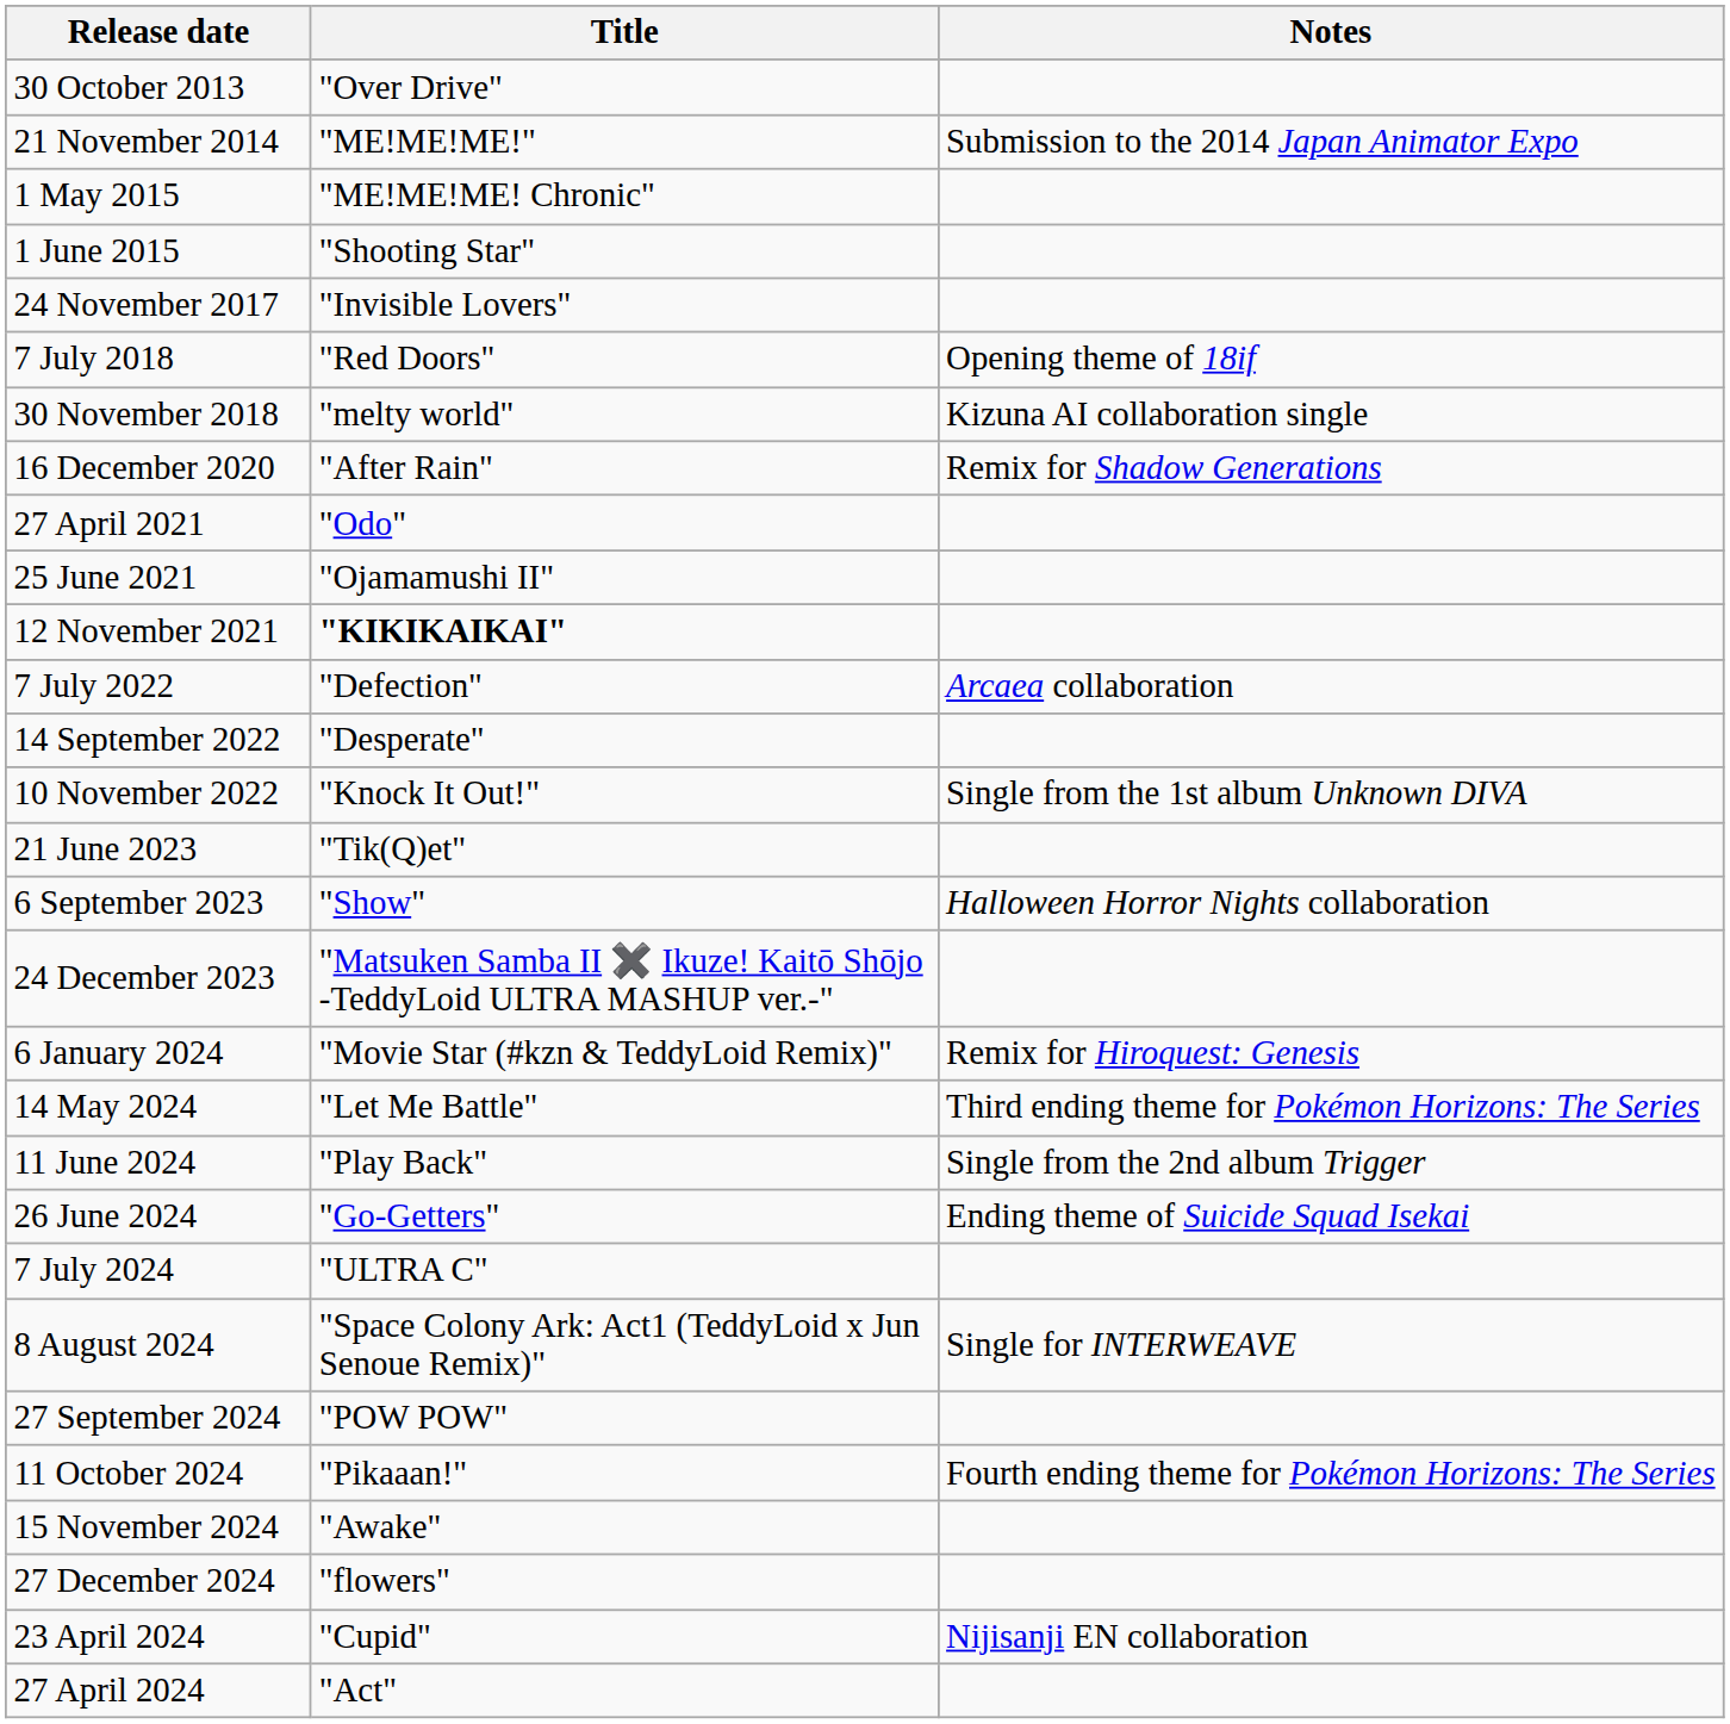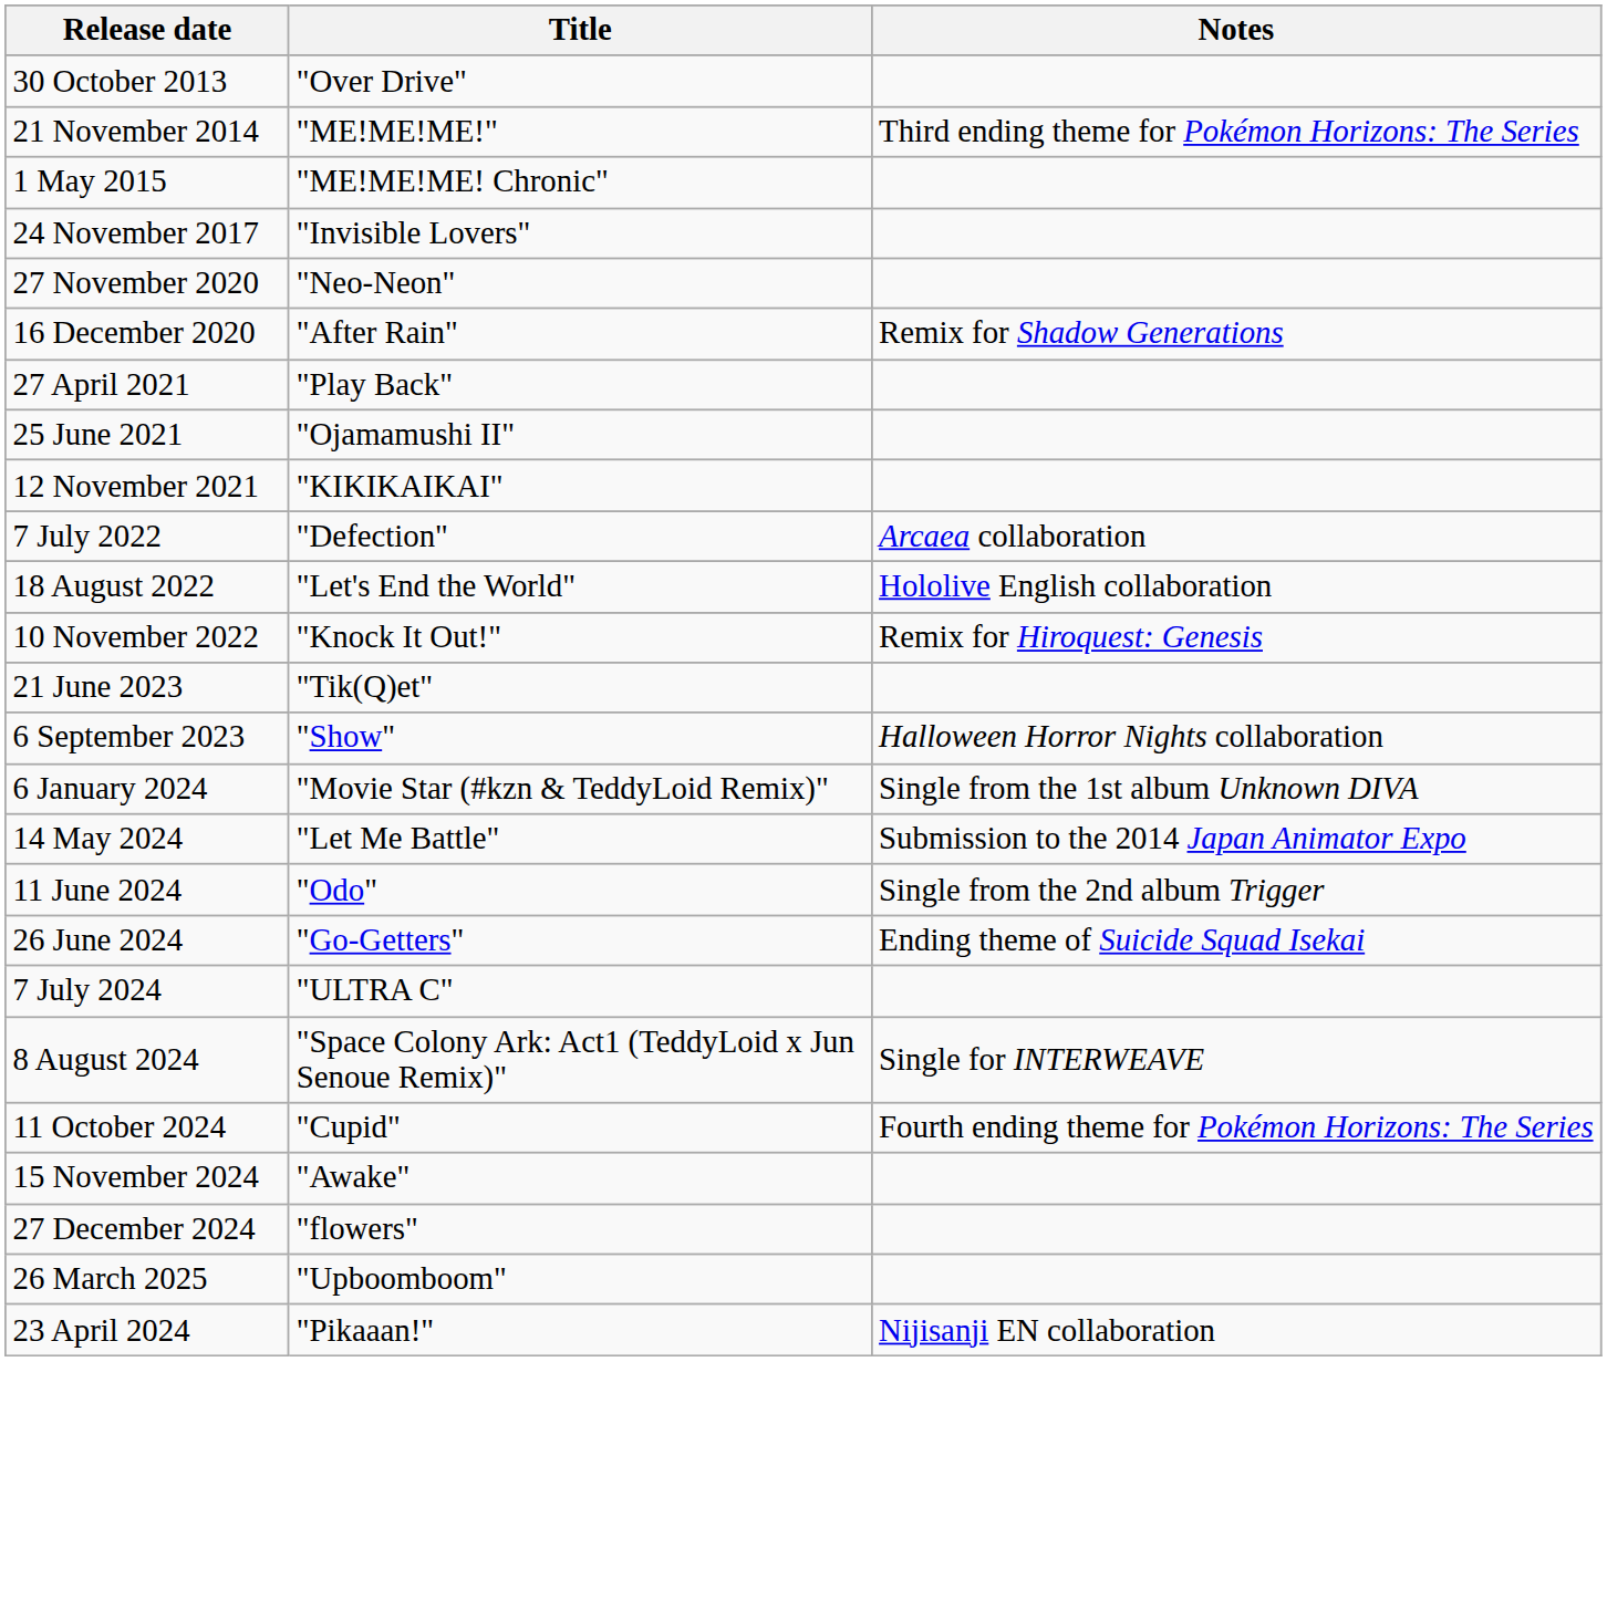 <table class="wikitable">
 <tr>
 <th style="width:135px">Release date</th>
 <th style="width:285px">Title</th>
 <th>Notes</th>
 </tr>
 <tr>
 <td>30 October 2013</td>
 <td>"Over Drive" </td>
 <td></td>
 </tr>
 <tr>
 <td>21 November 2014</td>
 <td>"ME!ME!ME!" </td>
-<td>Submission to the 2014 <em><a href='#'>Japan Animator Expo</a></em></td>
+<td>Third ending theme for <em><a href='#'>Pokémon Horizons: The Series</a></em></td>
 </tr>
 <tr>
 <td>1 May 2015</td>
 <td>"ME!ME!ME! Chronic" </td>
-<td></td>
-</tr>
-<tr>
-<td>1 June 2015</td>
-<td>"Shooting Star" </td>
 <td></td>
 </tr>
 <tr>
 <td>24 November 2017</td>
 <td>"Invisible Lovers" </td>
 <td></td>
 </tr>
 <tr>
-<td>7 July 2018</td>
-<td>"Red Doors" </td>
-<td>Opening theme of <em><a href='#'>18if</a></em></td>
-</tr>
-<tr>
-<td>30 November 2018</td>
-<td>"melty world" </td>
-<td>Kizuna AI collaboration single</td>
+<td>27 November 2020</td>
+<td>"Neo-Neon" </td>
+<td></td>
 </tr>
 <tr>
 <td>16 December 2020</td>
 <td>"After Rain" </td>
 <td>Remix for <em><a href='#'>Shadow Generations</a></em></td>
 </tr>
 <tr>
 <td>27 April 2021</td>
-<td>"<a href='#'>Odo</a>" </td>
+<td>"Play Back" </td>
 <td></td>
 </tr>
 <tr>
 <td>25 June 2021</td>
 <td>"Ojamamushi II" </td>
 <td></td>
 </tr>
 <tr>
 <td>12 November 2021</td>
-<td><strong>"KIKIKAIKAI" </strong></td>
+<td>"KIKIKAIKAI" </td>
 <td></td>
 </tr>
 <tr>
 <td>7 July 2022</td>
 <td>"Defection" </td>
 <td><em><a href='#'>Arcaea</a></em> collaboration</td>
 </tr>
 <tr>
-<td>14 September 2022</td>
-<td>"Desperate" </td>
-<td></td>
+<td>18 August 2022</td>
+<td>"Let's End the World" </td>
+<td><a href='#'>Hololive</a> English collaboration</td>
 </tr>
 <tr>
 <td>10 November 2022</td>
 <td>"Knock It Out!" </td>
-<td>Single from the 1st album <em>Unknown DIVA</em></td>
+<td>Remix for <em><a href='#'>Hiroquest: Genesis</a></em></td>
 </tr>
 <tr>
 <td>21 June 2023</td>
 <td>"Tik(Q)et" </td>
 <td></td>
 </tr>
 <tr>
 <td>6 September 2023</td>
 <td>"<a href='#'>Show</a>" </td>
 <td><em>Halloween Horror Nights</em> collaboration</td>
 </tr>
 <tr>
-<td>24 December 2023</td>
-<td>"<a href='#'>Matsuken Samba II</a> ✖️ <a href='#'>Ikuze! Kaitō Shōjo</a> -TeddyLoid ULTRA MASHUP ver.-" </td>
-<td></td>
-</tr>
-<tr>
 <td>6 January 2024</td>
 <td>"Movie Star (#kzn & TeddyLoid Remix)" </td>
-<td>Remix for <em><a href='#'>Hiroquest: Genesis</a></em></td>
+<td>Single from the 1st album <em>Unknown DIVA</em></td>
 </tr>
 <tr>
 <td>14 May 2024</td>
 <td>"Let Me Battle" </td>
-<td>Third ending theme for <em><a href='#'>Pokémon Horizons: The Series</a></em></td>
+<td>Submission to the 2014 <em><a href='#'>Japan Animator Expo</a></em></td>
 </tr>
 <tr>
 <td>11 June 2024</td>
-<td>"Play Back" </td>
+<td>"<a href='#'>Odo</a>" </td>
 <td>Single from the 2nd album <em>Trigger</em></td>
 </tr>
 <tr>
 <td>26 June 2024</td>
 <td>"<a href='#'>Go-Getters</a>" </td>
 <td>Ending theme of <em><a href='#'>Suicide Squad Isekai</a></em></td>
 </tr>
 <tr>
 <td>7 July 2024</td>
 <td>"ULTRA C" </td>
 <td></td>
 </tr>
 <tr>
 <td>8 August 2024</td>
 <td>"Space Colony Ark: Act1 (TeddyLoid x Jun Senoue Remix)" </td>
 <td>Single for <em>INTERWEAVE</em></td>
 </tr>
 <tr>
-<td>27 September 2024</td>
-<td>"POW POW" </td>
-<td></td>
-</tr>
-<tr>
 <td>11 October 2024</td>
-<td>"Pikaaan!" </td>
+<td>"Cupid" </td>
 <td>Fourth ending theme for <em><a href='#'>Pokémon Horizons: The Series</a></em></td>
 </tr>
 <tr>
 <td>15 November 2024</td>
 <td>"Awake" </td>
 <td></td>
 </tr>
 <tr>
 <td>27 December 2024</td>
 <td>"flowers" </td>
 <td></td>
 </tr>
 <tr>
+<td>26 March 2025</td>
+<td>"Upboomboom" </td>
+<td></td>
+</tr>
+<tr>
 <td>23 April 2024</td>
-<td>"Cupid" </td>
+<td>"Pikaaan!" </td>
 <td><a href='#'>Nijisanji</a> EN collaboration</td>
 </tr>
-<tr>
-<td>27 April 2024</td>
-<td>"Act" </td>
-<td></td>
-</tr>
 </table>
